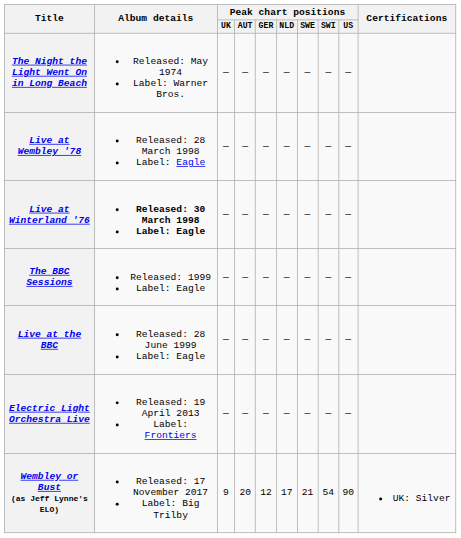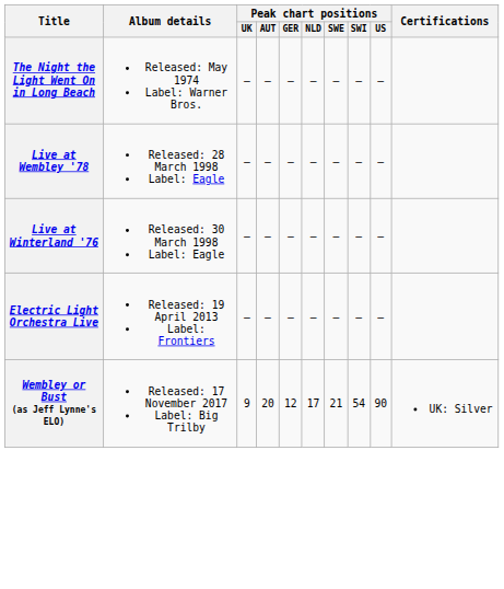 <table class="wikitable plainrowheaders" style="text-align:center;" border="1">
 <tr>
 <th scope="col" rowspan="2" style="width:14em;">Title</th>
 <th scope="col" rowspan="2" style="width:19em;">Album details</th>
 <th scope="col" colspan="7">Peak chart positions</th>
 <th scope="col" rowspan="2" style="width:12em;">Certifications</th>
 </tr>
 <tr>
 <th scope="col" style="width:2.5em;font-size:85%;">UK<br></th>
 <th scope="col" style="width:2.5em;font-size:85%;">AUT<br></th>
 <th scope="col" style="width:2.5em;font-size:85%;">GER<br></th>
 <th scope="col" style="width:2.5em;font-size:85%;">NLD<br></th>
 <th scope="col" style="width:2.5em;font-size:85%;">SWE<br></th>
 <th scope="col" style="width:2.5em;font-size:85%;">SWI<br></th>
 <th scope="col" style="width:2.5em;font-size:85%;">US <br></th>
 </tr>
 <tr>
 <th scope="row"><em><a href='#'>The Night the Light Went On in Long Beach</a></em></th>
 <td><br><ul><li>Released: May 1974</li><li>Label: Warner Bros.</li></ul></td>
 <td>—</td>
 <td>—</td>
 <td>—</td>
 <td>—</td>
 <td>—</td>
 <td>—</td>
 <td>—</td>
 <td></td>
 </tr>
 <tr>
 <th scope="row"><em><a href='#'>Live at Wembley '78</a></em></th>
 <td><br><ul><li>Released: 28 March 1998</li><li>Label: <a href='#'>Eagle</a></li></ul></td>
 <td>—</td>
 <td>—</td>
 <td>—</td>
 <td>—</td>
 <td>—</td>
 <td>—</td>
 <td>—</td>
 <td></td>
 </tr>
 <tr>
 <th scope="row"><em><a href='#'>Live at Winterland '76</a></em></th>
-<td><strong><br><ul><li>Released: 30 March 1998</li><li>Label: Eagle</li></ul></strong></td>
-<td>—</td>
-<td>—</td>
-<td>—</td>
-<td>—</td>
-<td>—</td>
-<td>—</td>
-<td>—</td>
-<td></td>
-</tr>
-<tr>
-<th scope="row"><em><a href='#'>The BBC Sessions</a></em></th>
-<td><br><ul><li>Released: 1999</li><li>Label: Eagle</li></ul></td>
-<td>—</td>
-<td>—</td>
-<td>—</td>
-<td>—</td>
-<td>—</td>
-<td>—</td>
-<td>—</td>
-<td></td>
-</tr>
-<tr>
-<th scope="row"><em><a href='#'>Live at the BBC</a></em></th>
-<td><br><ul><li>Released: 28 June 1999</li><li>Label: Eagle</li></ul></td>
+<td><br><ul><li>Released: 30 March 1998</li><li>Label: Eagle</li></ul></td>
 <td>—</td>
 <td>—</td>
 <td>—</td>
 <td>—</td>
 <td>—</td>
 <td>—</td>
 <td>—</td>
 <td></td>
 </tr>
 <tr>
 <th scope="row"><em><a href='#'>Electric Light Orchestra Live</a></em></th>
 <td><br><ul><li>Released: 19 April 2013</li><li>Label: <a href='#'>Frontiers</a></li></ul></td>
 <td>—</td>
 <td>—</td>
 <td>—</td>
 <td>—</td>
 <td>—</td>
 <td>—</td>
 <td>—</td>
 <td></td>
 </tr>
 <tr>
 <th scope="row"><em><a href='#'>Wembley or Bust</a></em><br><small>(as Jeff Lynne's ELO)</small></th>
 <td><br><ul><li>Released: 17 November 2017</li><li>Label: Big Trilby</li></ul></td>
 <td>9</td>
 <td>20</td>
 <td>12</td>
 <td>17</td>
 <td>21</td>
 <td>54</td>
 <td>90</td>
 <td><br><ul><li>UK: Silver</li></ul></td>
 </tr>
 </table>
